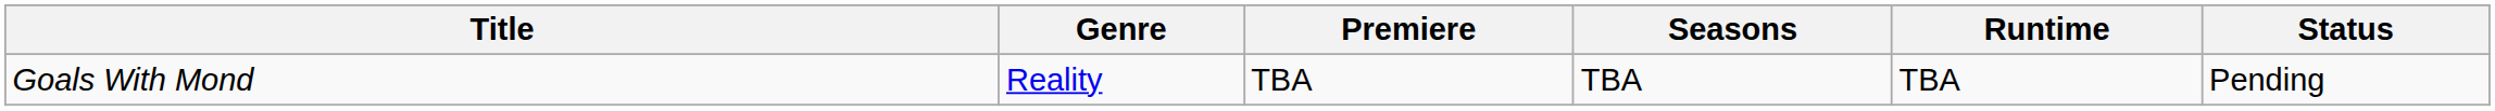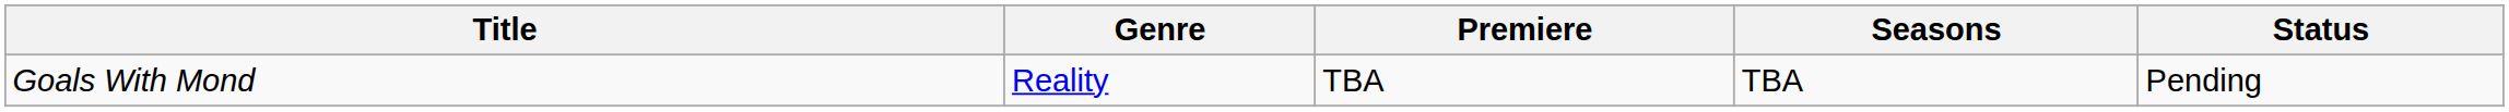 <table class="wikitable sortable" style="width:100%;">
 <tr>
 <th scope="col" style="width:40%;">Title</th>
 <th>Genre</th>
 <th>Premiere</th>
 <th>Seasons</th>
-<th>Runtime</th>
 <th>Status</th>
 </tr>
 <tr>
 <td><em>Goals With Mond</em></td>
 <td><a href='#'>Reality</a></td>
 <td>TBA</td>
 <td>TBA</td>
-<td>TBA</td>
 <td>Pending</td>
 </tr>
 </table>
